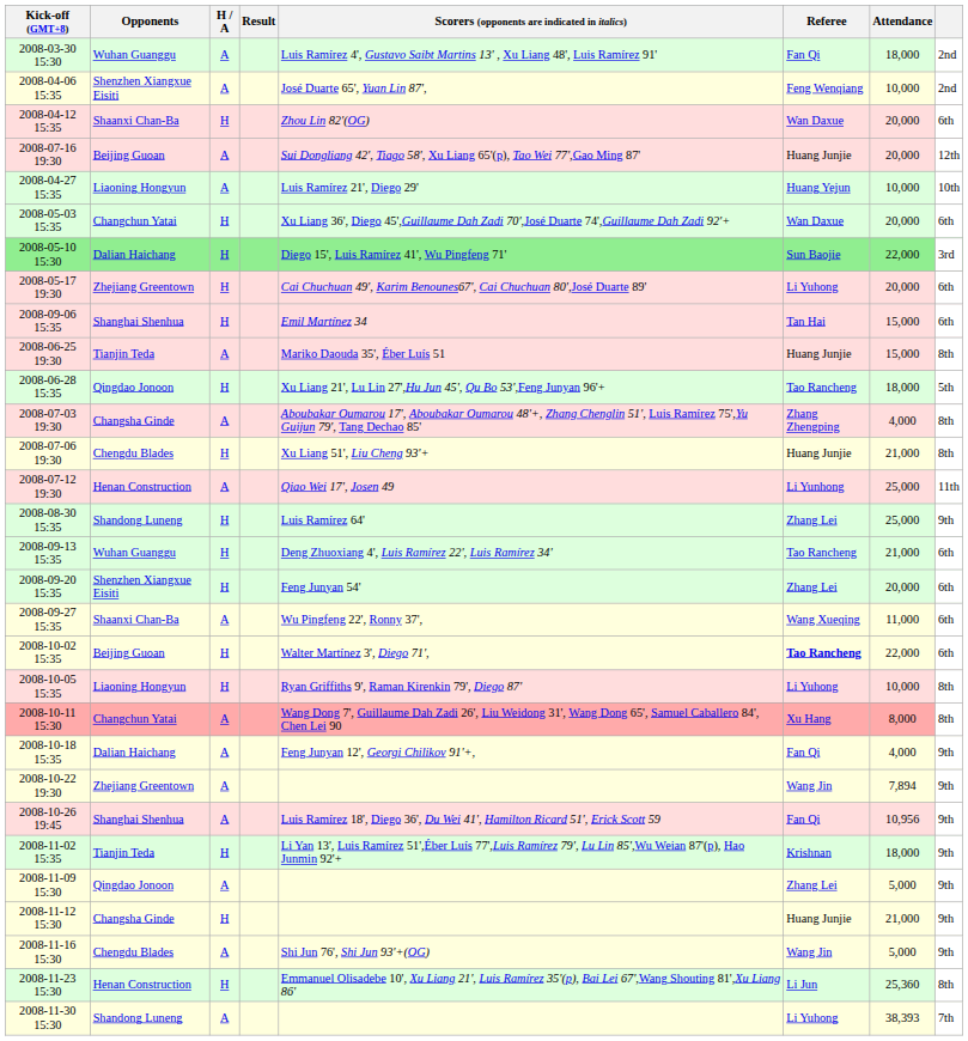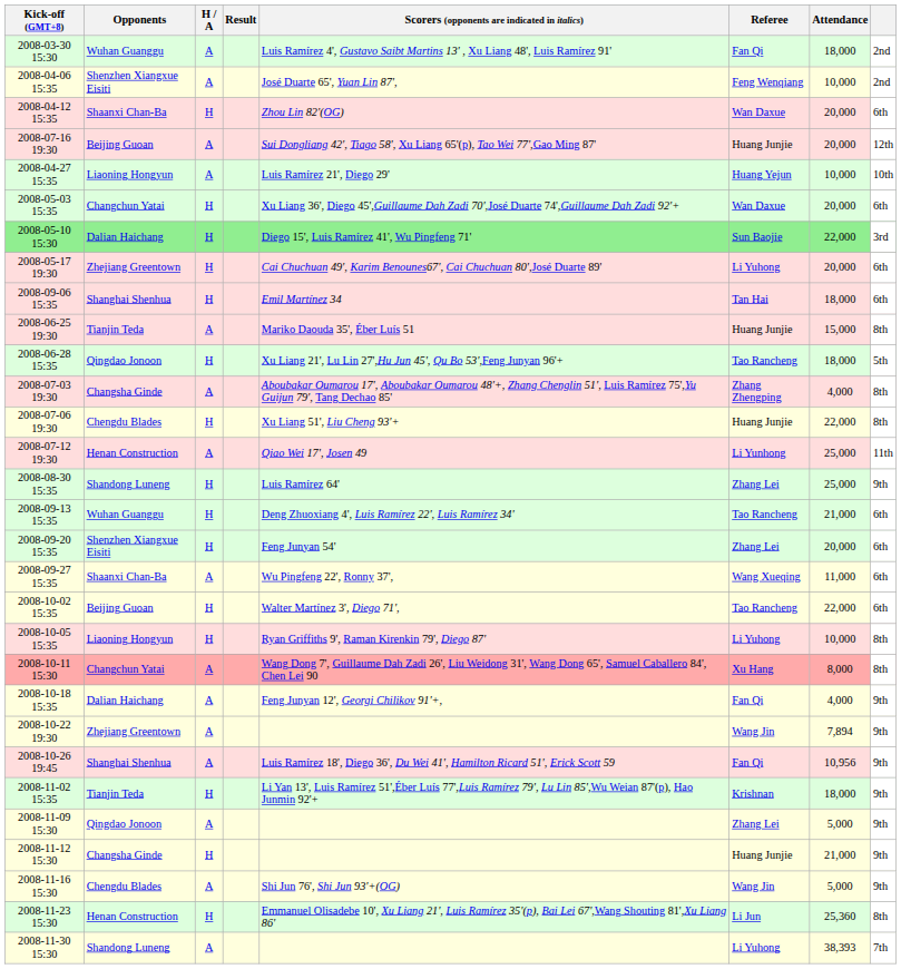 <table class="wikitable sortable" style="width:99%;">
 <tr style="background:#f0f6ff;">
 <th>Kick-off <small>(<a href='#'>GMT+8</a>)</small></th>
 <th>Opponents</th>
 <th>H / A</th>
 <th>Result</th>
 <th>Scorers <small>(opponents are indicated in <em>italics</em>)</small></th>
 <th>Referee</th>
 <th>Attendance</th>
 <th></th>
 </tr>
 <tr bgcolor="#ddffdd">
 <td align=center>2008-03-30 15:30</td>
 <td><a href='#'>Wuhan Guanggu</a></td>
 <td align=center><a href='#'>A</a></td>
 <td align=center></td>
 <td><a href='#'>Luis Ramírez</a> 4',<em> <a href='#'>Gustavo Saibt Martins</a> 13' </em>, <a href='#'>Xu Liang</a> 48', <a href='#'>Luis Ramírez</a> 91'</td>
 <td><a href='#'>Fan Qi</a></td>
 <td align=center>18,000</td>
 <td bgcolor=white>2nd</td>
 </tr>
 <tr bgcolor="#ffffdd">
 <td align=center>2008-04-06 15:35</td>
 <td><a href='#'>Shenzhen Xiangxue Eisiti</a></td>
 <td align=center><a href='#'>A</a></td>
 <td align=center></td>
 <td><a href='#'>José Duarte</a> 65', <em><a href='#'>Yuan Lin</a> 87',</em></td>
 <td><a href='#'>Feng Wenqiang</a></td>
 <td align=center>10,000</td>
 <td bgcolor=white>2nd</td>
 </tr>
 <tr bgcolor="ffdddd">
 <td align=center>2008-04-12 15:35</td>
 <td><a href='#'>Shaanxi Chan-Ba</a></td>
 <td align=center><a href='#'>H</a></td>
 <td align=center></td>
 <td><em><a href='#'>Zhou Lin</a> 82'(<a href='#'>OG</a>)</em></td>
 <td><a href='#'>Wan Daxue</a></td>
 <td align=center>20,000</td>
 <td bgcolor=white>6th </td>
 </tr>
 <tr bgcolor="ffdddd">
 <td align=center>2008-07-16 19:30</td>
 <td><a href='#'>Beijing Guoan</a></td>
 <td align=center><a href='#'>A</a></td>
 <td align=center></td>
 <td><em><a href='#'>Sui Dongliang</a> 42',</em> <em><a href='#'>Tiago</a> 58',</em> <a href='#'>Xu Liang</a> 65'(<a href='#'>p</a>), <em><a href='#'>Tao Wei</a> 77',</em><a href='#'>Gao Ming</a> 87'</td>
 <td>Huang Junjie</td>
 <td align=center>20,000</td>
 <td bgcolor=white>12th </td>
 </tr>
 <tr bgcolor="#ddffdd">
 <td align=center>2008-04-27 15:35</td>
 <td><a href='#'>Liaoning Hongyun</a></td>
 <td align=center><a href='#'>A</a></td>
 <td align=center></td>
 <td><a href='#'>Luis Ramírez</a> 21', <a href='#'>Diego</a> 29'</td>
 <td><a href='#'>Huang Yejun</a></td>
 <td align=center>10,000</td>
 <td bgcolor=white>10th </td>
 </tr>
 <tr bgcolor="#ddffdd">
 <td align=center>2008-05-03 15:35</td>
 <td><a href='#'>Changchun Yatai</a></td>
 <td align=center><a href='#'>H</a></td>
 <td align=center></td>
 <td><a href='#'>Xu Liang</a> 36', <a href='#'>Diego</a> 45',<em><a href='#'>Guillaume Dah Zadi</a> 70',</em><a href='#'>José Duarte</a> 74',<em><a href='#'>Guillaume Dah Zadi</a> 92'+</em></td>
 <td><a href='#'>Wan Daxue</a></td>
 <td align=center>20,000</td>
 <td bgcolor=white>6th </td>
 </tr>
 <tr bgcolor="#90EE90">
 <td align=center>2008-05-10 15:30</td>
 <td><a href='#'>Dalian Haichang</a></td>
 <td align=center><a href='#'>H</a></td>
 <td align=center></td>
 <td><a href='#'>Diego</a> 15', <a href='#'>Luis Ramírez</a> 41', <a href='#'>Wu Pingfeng</a> 71'</td>
 <td><a href='#'>Sun Baojie</a></td>
 <td align=center>22,000</td>
 <td bgcolor=white>3rd </td>
 </tr>
 <tr bgcolor="ffdddd">
 <td align=center>2008-05-17 19:30</td>
 <td><a href='#'>Zhejiang Greentown</a></td>
 <td align=center><a href='#'>H</a></td>
 <td align=center></td>
 <td><em><a href='#'>Cai Chuchuan</a> 49', <a href='#'>Karim Benounes</a>67', <a href='#'>Cai Chuchuan</a> 80',</em><a href='#'>José Duarte</a> 89'</td>
 <td><a href='#'>Li Yuhong</a></td>
 <td align=center>20,000</td>
 <td bgcolor=white>6th </td>
 </tr>
 <tr bgcolor="ffdddd">
 <td align=center>2008-09-06 15:35</td>
 <td><a href='#'>Shanghai Shenhua</a></td>
 <td align=center><a href='#'>H</a></td>
 <td align=center></td>
 <td><em><a href='#'>Emil Martínez</a> 34<strong></td>
 <td><a href='#'>Tan Hai</a></td>
-<td align=center>15,000</td>
+<td align=center>18,000</td>
 <td bgcolor=white>6th</td>
 </tr>
 <tr bgcolor="ffdddd">
 <td align=center>2008-06-25 19:30</td>
 <td><a href='#'>Tianjin Teda</a></td>
 <td align=center><a href='#'>A</a></td>
 <td align=center></td>
 <td></em><a href='#'>Mariko Daouda</a> 35',<em> </em><a href='#'>Éber Luís</a> 51</strong></td>
 <td>Huang Junjie</td>
 <td align=center>15,000</td>
 <td bgcolor=white>8th </td>
 </tr>
 <tr bgcolor="#ddffdd">
 <td align=center>2008-06-28 15:35</td>
 <td><a href='#'>Qingdao Jonoon</a></td>
 <td align=center><a href='#'>H</a></td>
 <td align=center></td>
 <td><a href='#'>Xu Liang</a> 21', <a href='#'>Lu Lin</a> 27',<em><a href='#'>Hu Jun</a> 45', <a href='#'>Qu Bo</a> 53',</em><a href='#'>Feng Junyan</a> 96'+</td>
 <td><a href='#'>Tao Rancheng</a></td>
 <td align=center>18,000</td>
 <td bgcolor=white>5th </td>
 </tr>
 <tr bgcolor="ffdddd">
 <td align=center>2008-07-03 19:30</td>
 <td><a href='#'>Changsha Ginde</a></td>
 <td align=center><a href='#'>A</a></td>
 <td align=center></td>
 <td><em><a href='#'>Aboubakar Oumarou</a> 17',</em> <em><a href='#'>Aboubakar Oumarou</a> 48'+,</em> <em><a href='#'>Zhang Chenglin</a> 51',</em> <a href='#'>Luis Ramírez</a> 75',<em><a href='#'>Yu Guijun</a> 79',</em> <a href='#'>Tang Dechao</a> 85'</td>
 <td><a href='#'>Zhang Zhengping</a></td>
 <td align=center>4,000</td>
 <td bgcolor=white>8th </td>
 </tr>
 <tr bgcolor="#ffffdd">
 <td align=center>2008-07-06 19:30</td>
 <td><a href='#'>Chengdu Blades</a></td>
 <td align=center><a href='#'>H</a></td>
 <td align=center></td>
 <td><a href='#'>Xu Liang</a> 51', <em><a href='#'>Liu Cheng</a> 93'+</em></td>
 <td>Huang Junjie</td>
-<td align=center>21,000</td>
+<td align=center>22,000</td>
 <td bgcolor=white>8th</td>
 </tr>
 <tr bgcolor="ffdddd">
 <td align=center>2008-07-12 19:30</td>
 <td><a href='#'>Henan Construction</a></td>
 <td align=center><a href='#'>A</a></td>
 <td align=center></td>
 <td><em><a href='#'>Qiao Wei</a> 17',</em> <em><a href='#'>Josen</a> 49<strong></td>
 <td><a href='#'>Li Yunhong</a></td>
 <td align=center>25,000</td>
 <td bgcolor=white>11th </td>
 </tr>
 <tr bgcolor="#ddffdd">
 <td align=center>2008-08-30 15:35</td>
 <td><a href='#'>Shandong Luneng</a></td>
 <td align=center><a href='#'>H</a></td>
 <td align=center></td>
 <td><a href='#'>Luis Ramírez</a> 64'</td>
 <td><a href='#'>Zhang Lei</a></td>
 <td align=center>25,000</td>
 <td bgcolor=white>9th </td>
 </tr>
 <tr bgcolor="#ddffdd">
 <td align=center>2008-09-13 15:35</td>
 <td><a href='#'>Wuhan Guanggu</a></td>
 <td align=center><a href='#'>H</a></td>
 <td align=center></td>
 <td></em><a href='#'>Deng Zhuoxiang</a> 4',<em> <a href='#'>Luis Ramírez</a> 22', <a href='#'>Luis Ramírez</a> 34'</td>
 <td><a href='#'>Tao Rancheng</a></td>
 <td align=center>21,000</td>
 <td bgcolor=white>6th </td>
 </tr>
 <tr bgcolor="#ddffdd">
 <td align=center>2008-09-20 15:35</td>
 <td><a href='#'>Shenzhen Xiangxue Eisiti</a></td>
 <td align=center><a href='#'>H</a></td>
 <td align=center></td>
 <td><a href='#'>Feng Junyan</a> 54'</td>
 <td><a href='#'>Zhang Lei</a></td>
 <td align=center>20,000</td>
 <td bgcolor=white>6th</td>
 </tr>
 <tr bgcolor="#ffffdd">
 <td align=center>2008-09-27 15:35</td>
 <td><a href='#'>Shaanxi Chan-Ba</a></td>
 <td align=center><a href='#'>A</a></td>
 <td align=center></td>
 <td><a href='#'>Wu Pingfeng</a> 22', </em><a href='#'>Ronny</a> 37',<em></td>
 <td><a href='#'>Wang Xueqing</a></td>
 <td align=center>11,000</td>
 <td bgcolor=white>6th</td>
 </tr>
 <tr bgcolor="#ffffdd">
 <td align=center>2008-10-02 15:35</td>
 <td><a href='#'>Beijing Guoan</a></td>
 <td align=center><a href='#'>H</a></td>
 <td align=center></td>
 <td></em><a href='#'>Walter Martínez</a> 3',<em> <a href='#'>Diego</a> 71',</td>
-<td><strong><a href='#'>Tao Rancheng</a></strong></td>
+<td><a href='#'>Tao Rancheng</a></td>
 <td align=center>22,000</td>
 <td bgcolor=white>6th</td>
 </tr>
 <tr bgcolor="ffdddd">
 <td align=center>2008-10-05 15:35</td>
 <td><a href='#'>Liaoning Hongyun</a></td>
 <td align=center><a href='#'>H</a></td>
 <td align=center></td>
 <td></em><a href='#'>Ryan Griffiths</a> 9', <a href='#'>Raman Kirenkin</a> 79',<em> <a href='#'>Diego</a> 87'</td>
 <td><a href='#'>Li Yuhong</a></td>
 <td align=center>10,000</td>
 <td bgcolor=white>8th </td>
 </tr>
 <tr bgcolor="#FFAAAA">
 <td align=center>2008-10-11 15:30</td>
 <td><a href='#'>Changchun Yatai</a></td>
 <td align=center><a href='#'>A</a></td>
 <td align=center></td>
 <td></em><a href='#'>Wang Dong</a> 7', <a href='#'>Guillaume Dah Zadi</a> 26', <a href='#'>Liu Weidong</a> 31', <a href='#'>Wang Dong</a> 65', <a href='#'>Samuel Caballero</a> 84', <a href='#'>Chen Lei</a> 90</strong></td>
 <td><a href='#'>Xu Hang</a></td>
 <td align=center>8,000</td>
 <td bgcolor=white>8th</td>
 </tr>
 <tr bgcolor="#ffffdd">
 <td align=center>2008-10-18 15:35</td>
 <td><a href='#'>Dalian Haichang</a></td>
 <td align=center><a href='#'>A</a></td>
 <td align=center></td>
 <td><a href='#'>Feng Junyan</a> 12', <em><a href='#'>Georgi Chilikov</a> 91'+,</em></td>
 <td><a href='#'>Fan Qi</a></td>
 <td align=center>4,000</td>
 <td bgcolor=white>9th </td>
 </tr>
 <tr bgcolor="#ffffdd">
 <td align=center>2008-10-22 19:30</td>
 <td><a href='#'>Zhejiang Greentown</a></td>
 <td align=center><a href='#'>A</a></td>
 <td align=center></td>
 <td></td>
 <td><a href='#'>Wang Jin</a></td>
 <td align=center>7,894</td>
 <td bgcolor=white>9th</td>
 </tr>
 <tr bgcolor="ffdddd">
 <td align=center>2008-10-26 19:45</td>
 <td><a href='#'>Shanghai Shenhua</a></td>
 <td align=center><a href='#'>A</a></td>
 <td align=center></td>
 <td><a href='#'>Luis Ramírez</a> 18', <a href='#'>Diego</a> 36', <em><a href='#'>Du Wei</a> 41', <a href='#'>Hamilton Ricard</a> 51', <a href='#'>Erick Scott</a> 59<strong></td>
 <td><a href='#'>Fan Qi</a></td>
 <td align=center>10,956</td>
 <td bgcolor=white>9th</td>
 </tr>
 <tr bgcolor="#ddffdd">
 <td align=center>2008-11-02 15:35</td>
 <td><a href='#'>Tianjin Teda</a></td>
 <td align=center><a href='#'>H</a></td>
 <td align=center></td>
 <td><a href='#'>Li Yan</a> 13', <a href='#'>Luis Ramírez</a> 51',</em><a href='#'>Éber Luís</a> 77',<em><a href='#'>Luis Ramírez</a> 79', <a href='#'>Lu Lin</a> 85',</em><a href='#'>Wu Weian</a> 87'(<a href='#'>p</a>), <a href='#'>Hao Junmin</a> 92'+<em></td>
 <td><a href='#'>Krishnan</a></td>
 <td align=center>18,000</td>
 <td bgcolor=white>9th</td>
 </tr>
 <tr bgcolor="#ffffdd">
 <td align=center>2008-11-09 15:30</td>
 <td><a href='#'>Qingdao Jonoon</a></td>
 <td align=center><a href='#'>A</a></td>
 <td align=center></td>
 <td></td>
 <td><a href='#'>Zhang Lei</a></td>
 <td align=center>5,000</td>
 <td bgcolor=white>9th</td>
 </tr>
 <tr bgcolor="#ffffdd">
 <td align=center>2008-11-12 15:30</td>
 <td><a href='#'>Changsha Ginde</a></td>
 <td align=center><a href='#'>H</a></td>
 <td align=center></td>
 <td></td>
 <td>Huang Junjie</td>
 <td align=center>21,000</td>
 <td bgcolor=white>9th</td>
 </tr>
 <tr bgcolor="#ffffdd">
 <td align=center>2008-11-16 15:30</td>
 <td><a href='#'>Chengdu Blades</a></td>
 <td align=center><a href='#'>A</a></td>
 <td align=center></td>
 <td></em><a href='#'>Shi Jun</a> 76',<em> <a href='#'>Shi Jun</a> 93'+(<a href='#'>OG</a>)</td>
 <td><a href='#'>Wang Jin</a></td>
 <td align=center>5,000</td>
 <td bgcolor=white>9th</td>
 </tr>
 <tr bgcolor="#ddffdd">
 <td align=center>2008-11-23 15:30</td>
 <td><a href='#'>Henan Construction</a></td>
 <td align=center><a href='#'>H</a></td>
 <td align=center></td>
 <td></em><a href='#'>Emmanuel Olisadebe</a> 10',<em> <a href='#'>Xu Liang</a> 21', <a href='#'>Luis Ramírez</a> 35'(<a href='#'>p</a>), <a href='#'>Bai Lei</a> 67',</em><a href='#'>Wang Shouting</a> 81',<em><a href='#'>Xu Liang</a> 86'</td>
 <td><a href='#'>Li Jun</a></td>
 <td align=center>25,360</td>
 <td bgcolor=white>8th </td>
 </tr>
 <tr bgcolor="#ffffdd">
 <td align=center>2008-11-30 15:30</td>
 <td><a href='#'>Shandong Luneng</a></td>
 <td align=center><a href='#'>A</a></td>
 <td align=center></td>
 <td></td>
 <td><a href='#'>Li Yuhong</a></td>
 <td align=center>38,393</td>
 <td bgcolor=white>7th </td>
 </tr>
 </table>
